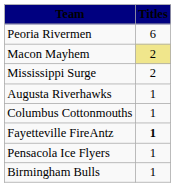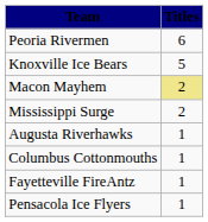 <table class="wikitable">
 <tr>
 <th style="background:navy;"><span>Team</span></th>
 <th style="background:navy;"><span>Titles</span></th>
 </tr>
 <tr>
 <td>Peoria Rivermen</td>
 <td align=center>6</td>
+</tr>
+<tr>
+<td>Knoxville Ice Bears</td>
+<td align=center>5</td>
 </tr>
 <tr>
 <td>Macon Mayhem</td>
 <td align=center style="background: khaki;">2</td>
 </tr>
 <tr>
 <td>Mississippi Surge</td>
 <td align=center>2</td>
 </tr>
 <tr>
 <td>Augusta Riverhawks</td>
 <td align=center>1</td>
 </tr>
 <tr>
 <td>Columbus Cottonmouths</td>
 <td align=center>1</td>
 </tr>
 <tr>
 <td>Fayetteville FireAntz</td>
-<td align=center><strong>1</strong></td>
+<td align=center>1</td>
 </tr>
 <tr>
 <td>Pensacola Ice Flyers</td>
 <td align=center>1</td>
 </tr>
-<tr>
-<td>Birmingham Bulls</td>
-<td align=center>1</td>
-</tr>
 </table>
